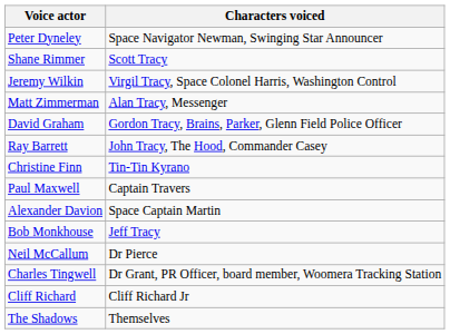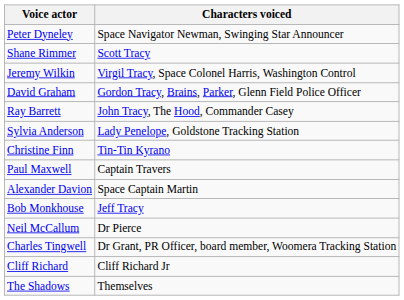 <table class="wikitable" style="font-size:88%; float:right; margin-left:2em">
 <tr>
 <th>Voice actor</th>
 <th>Characters voiced</th>
 </tr>
 <tr>
 <td><a href='#'>Peter Dyneley</a></td>
 <td>Space Navigator Newman, Swinging Star Announcer</td>
 </tr>
 <tr>
 <td><a href='#'>Shane Rimmer</a></td>
 <td><a href='#'>Scott Tracy</a></td>
 </tr>
 <tr>
 <td><a href='#'>Jeremy Wilkin</a></td>
 <td><a href='#'>Virgil Tracy</a>, Space Colonel Harris, Washington Control</td>
 </tr>
 <tr>
-<td><a href='#'>Matt Zimmerman</a></td>
-<td><a href='#'>Alan Tracy</a>, Messenger</td>
-</tr>
-<tr>
 <td><a href='#'>David Graham</a></td>
 <td><a href='#'>Gordon Tracy</a>, <a href='#'>Brains</a>, <a href='#'>Parker</a>, Glenn Field Police Officer</td>
 </tr>
 <tr>
 <td><a href='#'>Ray Barrett</a></td>
 <td><a href='#'>John Tracy</a>, The <a href='#'>Hood</a>, Commander Casey</td>
+</tr>
+<tr>
+<td><a href='#'>Sylvia Anderson</a></td>
+<td><a href='#'>Lady Penelope</a>, Goldstone Tracking Station</td>
 </tr>
 <tr>
 <td><a href='#'>Christine Finn</a></td>
 <td><a href='#'>Tin-Tin Kyrano</a></td>
 </tr>
 <tr>
 <td><a href='#'>Paul Maxwell</a></td>
 <td>Captain Travers</td>
 </tr>
 <tr>
 <td><a href='#'>Alexander Davion</a></td>
 <td>Space Captain Martin</td>
 </tr>
 <tr>
 <td><a href='#'>Bob Monkhouse</a></td>
 <td><a href='#'>Jeff Tracy</a></td>
 </tr>
 <tr>
 <td><a href='#'>Neil McCallum</a></td>
 <td>Dr Pierce</td>
 </tr>
 <tr>
 <td><a href='#'>Charles Tingwell</a></td>
 <td>Dr Grant, PR Officer, board member, Woomera Tracking Station</td>
 </tr>
 <tr>
 <td><a href='#'>Cliff Richard</a></td>
 <td>Cliff Richard Jr</td>
 </tr>
 <tr>
 <td><a href='#'>The Shadows</a></td>
 <td>Themselves</td>
 </tr>
 </table>
